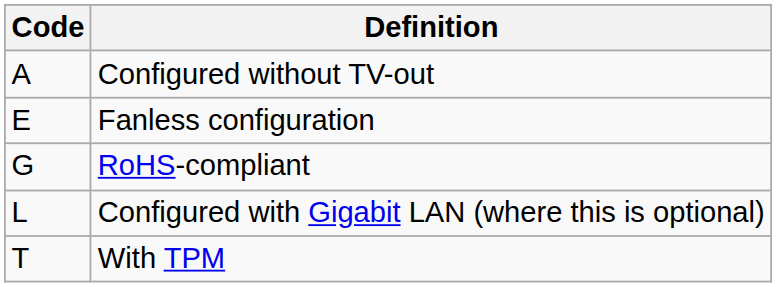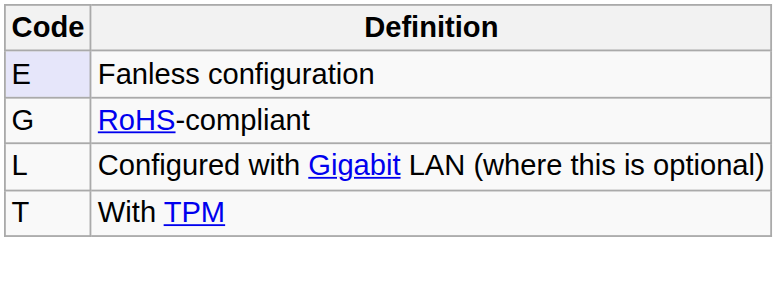 <table class="wikitable" border="1">
 <tr>
 <th>Code</th>
 <th>Definition</th>
 </tr>
 <tr>
-<td>A</td>
-<td>Configured without TV-out</td>
-</tr>
-<tr>
-<td>E</td>
+<td style="background: lavender;">E</td>
 <td>Fanless configuration</td>
 </tr>
 <tr>
 <td>G</td>
 <td><a href='#'>RoHS</a>-compliant</td>
 </tr>
 <tr>
 <td>L</td>
 <td>Configured with <a href='#'>Gigabit</a> LAN (where this is optional)</td>
 </tr>
 <tr>
 <td>T</td>
 <td>With <a href='#'>TPM</a></td>
 </tr>
 </table>
